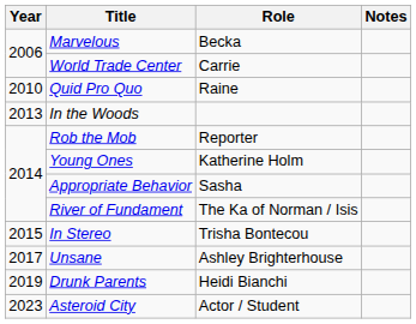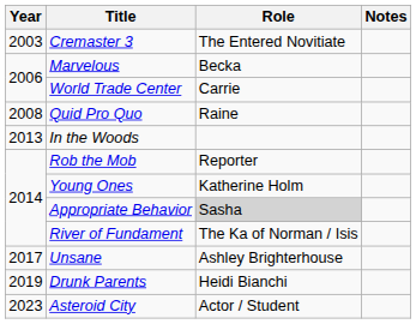 <table class="wikitable sortable">
 <tr>
 <th>Year</th>
 <th>Title</th>
 <th>Role</th>
 <th class="unsortable">Notes</th>
+</tr>
+<tr>
+<td>2003</td>
+<td><em><a href='#'>Cremaster 3</a></em></td>
+<td>The Entered Novitiate</td>
+<td></td>
 </tr>
 <tr>
 <td rowspan="2">2006</td>
 <td><em><a href='#'>Marvelous</a></em></td>
 <td>Becka</td>
 <td></td>
 </tr>
 <tr>
 <td><em><a href='#'>World Trade Center</a></em></td>
 <td>Carrie</td>
 <td></td>
 </tr>
 <tr>
-<td>2010</td>
+<td>2008</td>
 <td><em><a href='#'>Quid Pro Quo</a></em></td>
 <td>Raine</td>
 <td></td>
 </tr>
 <tr 2019 retired>
 <td>2013</td>
 <td><em>In the Woods</em></td>
 <td></td>
 <td></td>
 </tr>
 <tr>
 <td rowspan="4">2014</td>
 <td><em><a href='#'>Rob the Mob</a></em></td>
 <td>Reporter</td>
 <td></td>
 </tr>
 <tr>
 <td><em><a href='#'>Young Ones</a></em></td>
 <td>Katherine Holm</td>
 <td></td>
 </tr>
 <tr>
 <td><em><a href='#'>Appropriate Behavior</a></em></td>
-<td>Sasha</td>
+<td style="background: lightgrey;">Sasha</td>
 <td></td>
 </tr>
 <tr>
 <td><em><a href='#'>River of Fundament</a></em></td>
 <td>The Ka of Norman / Isis</td>
-<td></td>
-</tr>
-<tr>
-<td>2015</td>
-<td><em><a href='#'>In Stereo</a></em></td>
-<td>Trisha Bontecou</td>
 <td></td>
 </tr>
 <tr>
 <td>2017</td>
 <td><em><a href='#'>Unsane</a></em></td>
 <td>Ashley Brighterhouse</td>
 <td></td>
 </tr>
 <tr>
 <td>2019</td>
 <td><em><a href='#'>Drunk Parents</a></em></td>
 <td>Heidi Bianchi</td>
 <td></td>
 </tr>
 <tr>
 <td>2023</td>
 <td><em><a href='#'>Asteroid City</a></em></td>
 <td>Actor / Student</td>
 <td></td>
 </tr>
 </table>
